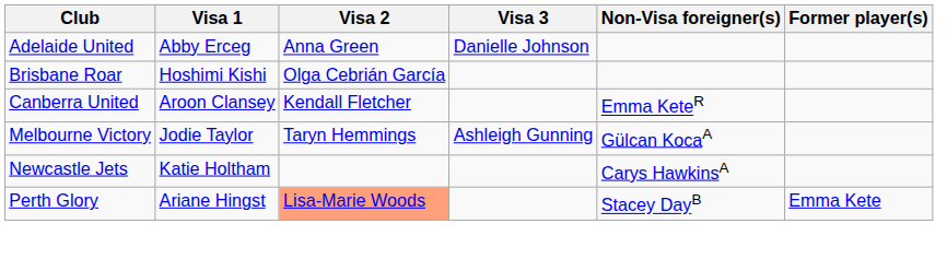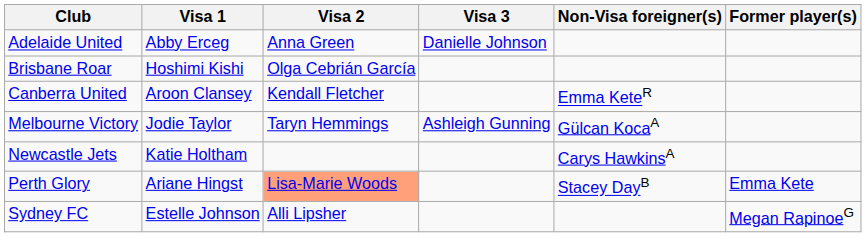 <table class="wikitable sortable">
 <tr>
 <th>Club</th>
 <th>Visa 1</th>
 <th>Visa 2</th>
 <th>Visa 3</th>
 <th>Non-Visa foreigner(s)</th>
 <th>Former player(s)</th>
 </tr>
 <tr style="vertical-align:top;">
 <td><a href='#'>Adelaide United</a></td>
 <td> <a href='#'>Abby Erceg</a></td>
 <td> <a href='#'>Anna Green</a></td>
 <td> <a href='#'>Danielle Johnson</a></td>
 <td></td>
 <td></td>
 </tr>
 <tr style="vertical-align:top;">
 <td><a href='#'>Brisbane Roar</a></td>
 <td> <a href='#'>Hoshimi Kishi</a></td>
 <td> <a href='#'>Olga Cebrián García</a></td>
 <td></td>
 <td></td>
 <td></td>
 </tr>
 <tr style="vertical-align:top;">
 <td><a href='#'>Canberra United</a></td>
 <td> <a href='#'>Aroon Clansey</a></td>
 <td> <a href='#'>Kendall Fletcher</a></td>
 <td></td>
 <td> <a href='#'>Emma Kete</a><sup>R</sup></td>
 <td></td>
 </tr>
 <tr style="vertical-align:top;">
 <td><a href='#'>Melbourne Victory</a></td>
 <td> <a href='#'>Jodie Taylor</a></td>
 <td> <a href='#'>Taryn Hemmings</a></td>
 <td> <a href='#'>Ashleigh Gunning</a></td>
 <td> <a href='#'>Gülcan Koca</a><sup>A</sup></td>
 <td></td>
 </tr>
 <tr style="vertical-align:top;">
 <td><a href='#'>Newcastle Jets</a></td>
 <td> <a href='#'>Katie Holtham</a></td>
 <td></td>
 <td></td>
 <td> <a href='#'>Carys Hawkins</a><sup>A</sup></td>
 <td></td>
 </tr>
 <tr style="vertical-align:top;">
 <td><a href='#'>Perth Glory</a></td>
 <td> <a href='#'>Ariane Hingst</a></td>
 <td style="background: lightsalmon;"> <a href='#'>Lisa-Marie Woods</a></td>
 <td></td>
 <td> <a href='#'>Stacey Day</a><sup>B</sup></td>
 <td> <a href='#'>Emma Kete</a></td>
 </tr>
+<tr style="vertical-align:top;">
+<td><a href='#'>Sydney FC</a></td>
+<td> <a href='#'>Estelle Johnson</a></td>
+<td> <a href='#'>Alli Lipsher</a></td>
+<td></td>
+<td></td>
+<td> <a href='#'>Megan Rapinoe</a><sup>G</sup></td>
+</tr>
 </table>
